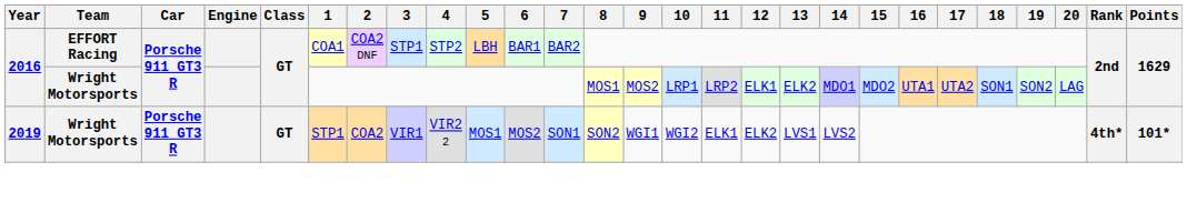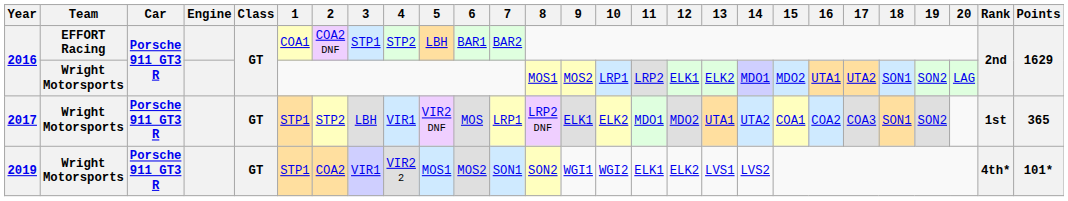 <table class="wikitable" style="text-align:center; font-size:90%">
 <tr>
 <th>Year</th>
 <th>Team</th>
 <th>Car</th>
 <th>Engine</th>
 <th>Class</th>
 <th>1</th>
 <th>2</th>
 <th>3</th>
 <th>4</th>
 <th>5</th>
 <th>6</th>
 <th>7</th>
 <th>8</th>
 <th>9</th>
 <th>10</th>
 <th>11</th>
 <th>12</th>
 <th>13</th>
 <th>14</th>
 <th>15</th>
 <th>16</th>
 <th>17</th>
 <th>18</th>
 <th>19</th>
 <th>20</th>
 <th>Rank</th>
 <th>Points</th>
 </tr>
 <tr>
 <th rowspan=2><a href='#'>2016</a></th>
 <th>EFFORT Racing</th>
 <th rowspan=2><a href='#'>Porsche 911 GT3 R</a></th>
 <th></th>
 <th rowspan=2>GT</th>
 <td style="background:#FFFFBF;"><a href='#'>COA1</a> <br></td>
 <td style="background:#EFCFFF;"><a href='#'>COA2</a> <br><small>DNF</small></td>
 <td style="background:#CFEAFF;"><a href='#'>STP1</a> <br></td>
 <td style="background:#DFFFDF;"><a href='#'>STP2</a> <br></td>
 <td style="background:#FFDF9F;"><a href='#'>LBH</a> <br></td>
 <td style="background:#DFFFDF;"><a href='#'>BAR1</a> <br></td>
 <td style="background:#DFFFDF;"><a href='#'>BAR2</a> <br></td>
 <td colspan=13></td>
 <th rowspan=2>2nd</th>
 <th rowspan=2>1629</th>
 </tr>
 <tr>
 <th>Wright Motorsports</th>
 <th></th>
 <td colspan=7></td>
 <td style="background:#FFFFBF;"><a href='#'>MOS1</a> <br></td>
 <td style="background:#FFFFBF;"><a href='#'>MOS2</a> <br></td>
 <td style="background:#CFEAFF;"><a href='#'>LRP1</a> <br></td>
 <td style="background:#DFDFDF;"><a href='#'>LRP2</a> <br></td>
 <td style="background:#DFFFDF;"><a href='#'>ELK1</a> <br></td>
 <td style="background:#DFFFDF;"><a href='#'>ELK2</a> <br></td>
 <td style="background:#CFCFFF;"><a href='#'>MDO1</a> <br></td>
 <td style="background:#CFEAFF;"><a href='#'>MDO2</a> <br></td>
 <td style="background:#FFDF9F;"><a href='#'>UTA1</a> <br></td>
 <td style="background:#FFDF9F;"><a href='#'>UTA2</a> <br></td>
 <td style="background:#CFEAFF;"><a href='#'>SON1</a> <br></td>
 <td style="background:#DFFFDF;"><a href='#'>SON2</a> <br></td>
 <td style="background:#DFFFDF;"><a href='#'>LAG</a> <br></td>
 </tr>
 <tr>
+<th><a href='#'>2017</a></th>
+<th>Wright Motorsports</th>
+<th><a href='#'>Porsche 911 GT3 R</a></th>
+<th></th>
+<th>GT</th>
+<td style="background:#FFDF9F;"><a href='#'>STP1</a> <br></td>
+<td style="background:#FFFFBF;"><a href='#'>STP2</a> <br></td>
+<td style="background:#DFDFDF;"><a href='#'>LBH</a> <br></td>
+<td style="background:#CFEAFF;"><a href='#'>VIR1</a> <br></td>
+<td style="background:#EFCFFF;"><a href='#'>VIR2</a> <br><small>DNF</small></td>
+<td style="background:#DFDFDF;"><a href='#'>MOS</a> <br></td>
+<td style="background:#FFFFBF;"><a href='#'>LRP1</a> <br></td>
+<td style="background:#EFCFFF;"><a href='#'>LRP2</a> <br><small>DNF</small></td>
+<td style="background:#DFDFDF;"><a href='#'>ELK1</a> <br></td>
+<td style="background:#FFFFBF;"><a href='#'>ELK2</a> <br></td>
+<td style="background:#DFFFDF;"><a href='#'>MDO1</a> <br></td>
+<td style="background:#DFDFDF;"><a href='#'>MDO2</a> <br></td>
+<td style="background:#FFDF9F;"><a href='#'>UTA1</a>  <br></td>
+<td style="background:#CFEAFF;"><a href='#'>UTA2</a>  <br></td>
+<td style="background:#FFFFBF;"><a href='#'>COA1</a> <br></td>
+<td style="background:#CFEAFF;"><a href='#'>COA2</a> <br></td>
+<td style="background:#DFDFDF;"><a href='#'>COA3</a> <br></td>
+<td style="background:#FFDF9F;"><a href='#'>SON1</a> <br></td>
+<td style="background:#DFDFDF;"><a href='#'>SON2</a> <br></td>
+<td></td>
+<th>1st</th>
+<th>365</th>
+</tr>
+<tr>
 <th><a href='#'>2019</a></th>
 <th>Wright Motorsports</th>
 <th><a href='#'>Porsche 911 GT3 R</a></th>
 <th></th>
 <th>GT</th>
 <td style="background:#FFDF9F;"><a href='#'>STP1</a> <br></td>
 <td style="background:#FFDF9F;"><a href='#'>COA2</a> <br></td>
 <td style="background:#CFCFFF;"><a href='#'>VIR1</a> <br></td>
 <td style="background:#DFDFDF;"><a href='#'>VIR2</a> <br><small>2</small></td>
 <td style="background:#CFEAFF;"><a href='#'>MOS1</a> <br></td>
 <td style="background:#DFDFDF;"><a href='#'>MOS2</a> <br></td>
 <td style="background:#CFEAFF;"><a href='#'>SON1</a> <br></td>
 <td style="background:#FFFFBF;"><a href='#'>SON2</a> <br></td>
 <td><a href='#'>WGI1</a> <br></td>
 <td><a href='#'>WGI2</a> <br></td>
 <td><a href='#'>ELK1</a> <br></td>
 <td><a href='#'>ELK2</a> <br></td>
 <td><a href='#'>LVS1</a> <br></td>
 <td><a href='#'>LVS2</a> <br></td>
 <td colspan=6></td>
 <th>4th*</th>
 <th>101*</th>
 </tr>
 </table>
